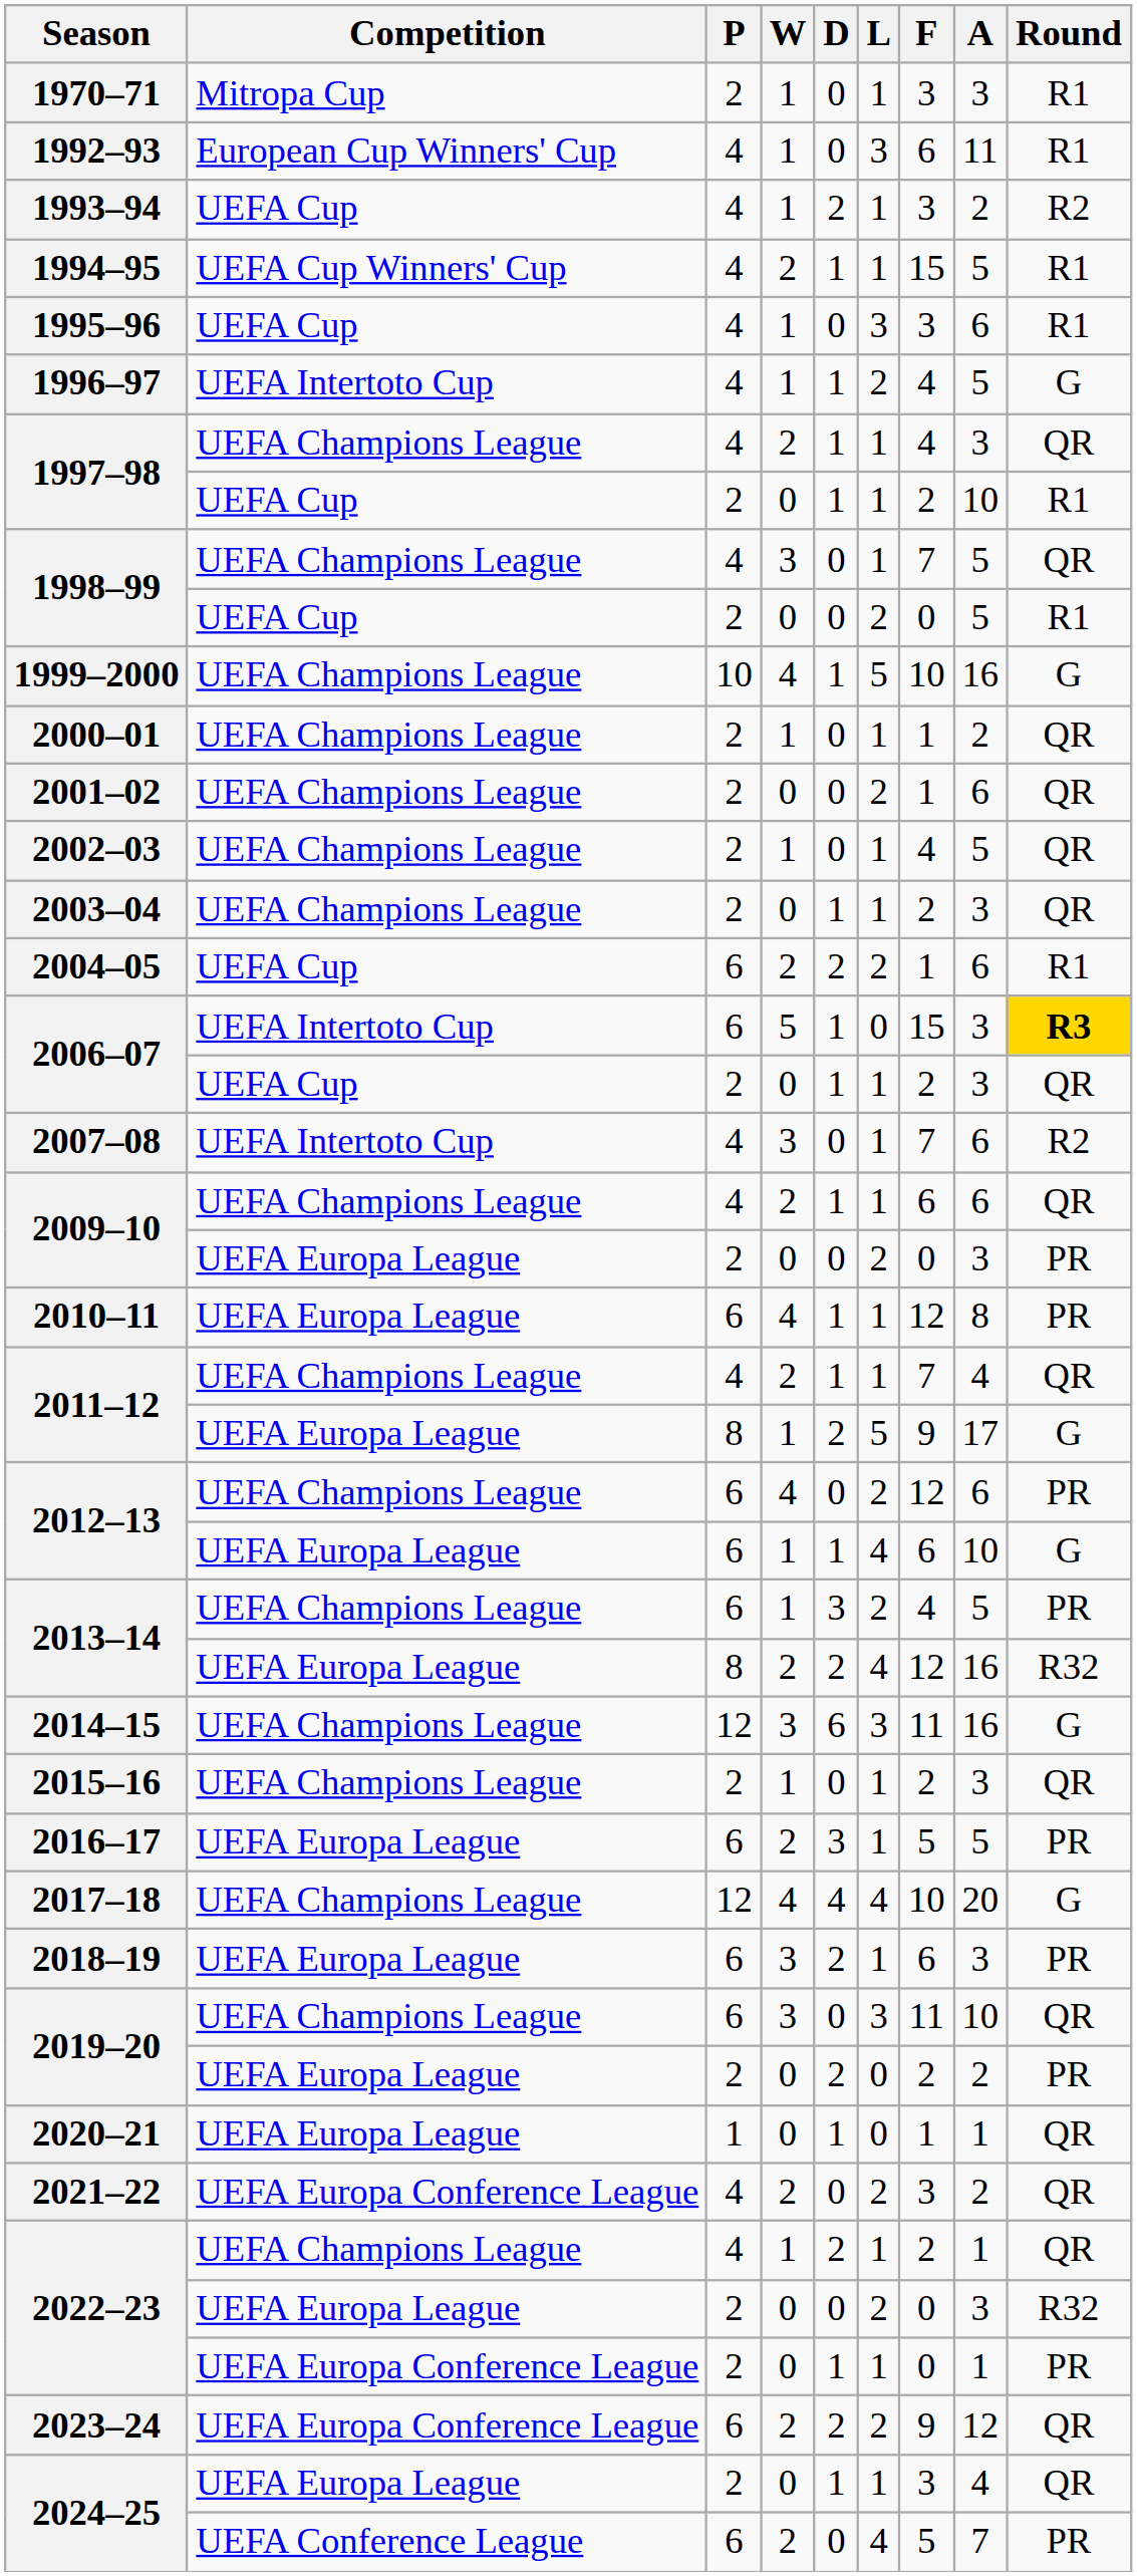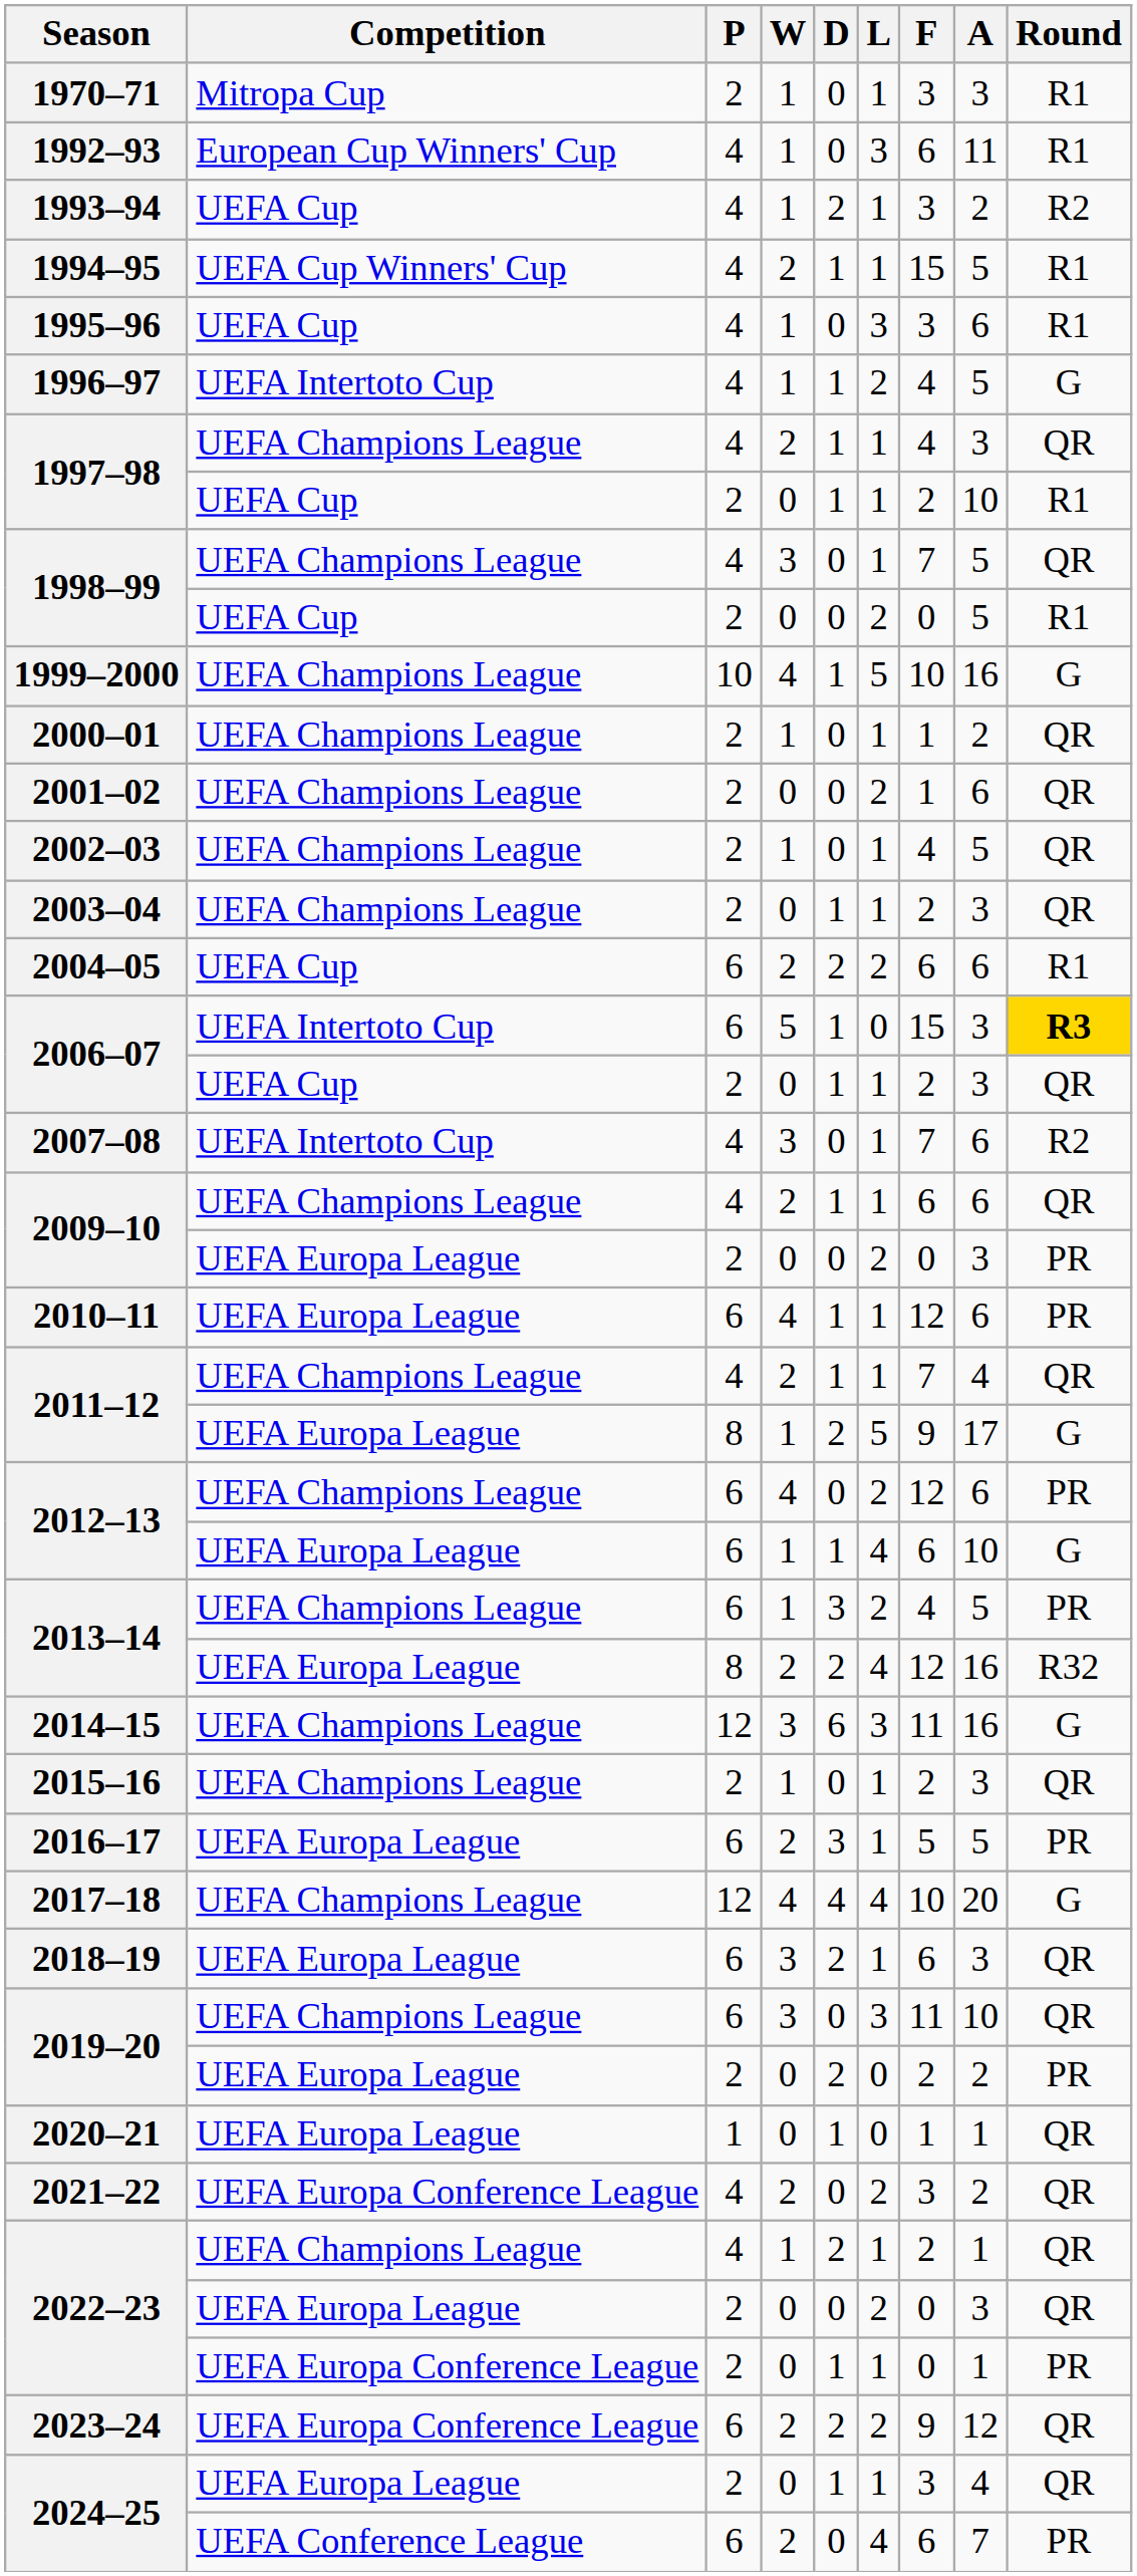 <table class="wikitable plainrowheaders sortable" style="text-align:center;">
 <tr>
 <th scope="col">Season</th>
 <th scope="col">Competition</th>
 <th scope="col">P</th>
 <th scope="col">W</th>
 <th scope="col">D</th>
 <th scope="col">L</th>
 <th scope="col">F</th>
 <th scope="col">A</th>
 <th scope="col">Round</th>
 </tr>
 <tr>
 <th scope="row" style="text-align:center">1970–71</th>
 <td align=left><a href='#'>Mitropa Cup</a></td>
 <td>2</td>
 <td>1</td>
 <td>0</td>
 <td>1</td>
 <td>3</td>
 <td>3</td>
 <td>R1</td>
 </tr>
 <tr>
 <th scope="row" style="text-align:center">1992–93</th>
 <td align=left><a href='#'>European Cup Winners' Cup</a></td>
 <td>4</td>
 <td>1</td>
 <td>0</td>
 <td>3</td>
 <td>6</td>
 <td>11</td>
 <td>R1</td>
 </tr>
 <tr>
 <th scope="row" style="text-align:center">1993–94</th>
 <td align=left><a href='#'>UEFA Cup</a></td>
 <td>4</td>
 <td>1</td>
 <td>2</td>
 <td>1</td>
 <td>3</td>
 <td>2</td>
 <td>R2</td>
 </tr>
 <tr>
 <th scope="row" style="text-align:center">1994–95</th>
 <td align=left><a href='#'>UEFA Cup Winners' Cup</a></td>
 <td>4</td>
 <td>2</td>
 <td>1</td>
 <td>1</td>
 <td>15</td>
 <td>5</td>
 <td>R1</td>
 </tr>
 <tr>
 <th scope="row" style="text-align:center">1995–96</th>
 <td align=left><a href='#'>UEFA Cup</a></td>
 <td>4</td>
 <td>1</td>
 <td>0</td>
 <td>3</td>
 <td>3</td>
 <td>6</td>
 <td>R1</td>
 </tr>
 <tr>
 <th scope="row" style="text-align:center">1996–97</th>
 <td align=left><a href='#'>UEFA Intertoto Cup</a></td>
 <td>4</td>
 <td>1</td>
 <td>1</td>
 <td>2</td>
 <td>4</td>
 <td>5</td>
 <td>G</td>
 </tr>
 <tr>
 <th scope="row" rowspan="2" style="text-align:center">1997–98</th>
 <td align=left><a href='#'>UEFA Champions League</a></td>
 <td>4</td>
 <td>2</td>
 <td>1</td>
 <td>1</td>
 <td>4</td>
 <td>3</td>
 <td>QR</td>
 </tr>
 <tr>
 <td align=left><a href='#'>UEFA Cup</a></td>
 <td>2</td>
 <td>0</td>
 <td>1</td>
 <td>1</td>
 <td>2</td>
 <td>10</td>
 <td>R1</td>
 </tr>
 <tr>
 <th scope="row" rowspan="2" style="text-align:center">1998–99</th>
 <td align=left><a href='#'>UEFA Champions League</a></td>
 <td>4</td>
 <td>3</td>
 <td>0</td>
 <td>1</td>
 <td>7</td>
 <td>5</td>
 <td>QR</td>
 </tr>
 <tr>
 <td align=left><a href='#'>UEFA Cup</a></td>
 <td>2</td>
 <td>0</td>
 <td>0</td>
 <td>2</td>
 <td>0</td>
 <td>5</td>
 <td>R1</td>
 </tr>
 <tr>
 <th scope="row" style="text-align:center">1999–2000</th>
 <td align=left><a href='#'>UEFA Champions League</a></td>
 <td>10</td>
 <td>4</td>
 <td>1</td>
 <td>5</td>
 <td>10</td>
 <td>16</td>
 <td>G</td>
 </tr>
 <tr>
 <th scope="row" style="text-align:center">2000–01</th>
 <td align=left><a href='#'>UEFA Champions League</a></td>
 <td>2</td>
 <td>1</td>
 <td>0</td>
 <td>1</td>
 <td>1</td>
 <td>2</td>
 <td>QR</td>
 </tr>
 <tr>
 <th scope="row" style="text-align:center">2001–02</th>
 <td align=left><a href='#'>UEFA Champions League</a></td>
 <td>2</td>
 <td>0</td>
 <td>0</td>
 <td>2</td>
 <td>1</td>
 <td>6</td>
 <td>QR</td>
 </tr>
 <tr>
 <th scope="row" style="text-align:center">2002–03</th>
 <td align=left><a href='#'>UEFA Champions League</a></td>
 <td>2</td>
 <td>1</td>
 <td>0</td>
 <td>1</td>
 <td>4</td>
 <td>5</td>
 <td>QR</td>
 </tr>
 <tr>
 <th scope="row" style="text-align:center">2003–04</th>
 <td align=left><a href='#'>UEFA Champions League</a></td>
 <td>2</td>
 <td>0</td>
 <td>1</td>
 <td>1</td>
 <td>2</td>
 <td>3</td>
 <td>QR</td>
 </tr>
 <tr>
 <th scope="row" style="text-align:center">2004–05</th>
 <td align=left><a href='#'>UEFA Cup</a></td>
 <td>6</td>
 <td>2</td>
 <td>2</td>
 <td>2</td>
-<td>1</td>
+<td>6</td>
 <td>6</td>
 <td>R1</td>
 </tr>
 <tr>
 <th scope="row" rowspan="2" style="text-align:center">2006–07</th>
 <td align=left><a href='#'>UEFA Intertoto Cup</a></td>
 <td>6</td>
 <td>5</td>
 <td>1</td>
 <td>0</td>
 <td>15</td>
 <td>3</td>
 <td bgcolor=gold><strong>R3</strong></td>
 </tr>
 <tr>
 <td align=left><a href='#'>UEFA Cup</a></td>
 <td>2</td>
 <td>0</td>
 <td>1</td>
 <td>1</td>
 <td>2</td>
 <td>3</td>
 <td>QR</td>
 </tr>
 <tr>
 <th scope="row" style="text-align:center">2007–08</th>
 <td align=left><a href='#'>UEFA Intertoto Cup</a></td>
 <td>4</td>
 <td>3</td>
 <td>0</td>
 <td>1</td>
 <td>7</td>
 <td>6</td>
 <td>R2</td>
 </tr>
 <tr>
 <th scope="row" rowspan="2" style="text-align:center">2009–10</th>
 <td align=left><a href='#'>UEFA Champions League</a></td>
 <td>4</td>
 <td>2</td>
 <td>1</td>
 <td>1</td>
 <td>6</td>
 <td>6</td>
 <td>QR</td>
 </tr>
 <tr>
 <td align=left><a href='#'>UEFA Europa League</a></td>
 <td>2</td>
 <td>0</td>
 <td>0</td>
 <td>2</td>
 <td>0</td>
 <td>3</td>
 <td>PR</td>
 </tr>
 <tr>
 <th scope="row" style="text-align:center">2010–11</th>
 <td align=left><a href='#'>UEFA Europa League</a></td>
 <td>6</td>
 <td>4</td>
 <td>1</td>
 <td>1</td>
 <td>12</td>
-<td>8</td>
+<td>6</td>
 <td>PR</td>
 </tr>
 <tr>
 <th scope="row" rowspan="2" style="text-align:center">2011–12</th>
 <td align=left><a href='#'>UEFA Champions League</a></td>
 <td>4</td>
 <td>2</td>
 <td>1</td>
 <td>1</td>
 <td>7</td>
 <td>4</td>
 <td>QR</td>
 </tr>
 <tr>
 <td align=left><a href='#'>UEFA Europa League</a></td>
 <td>8</td>
 <td>1</td>
 <td>2</td>
 <td>5</td>
 <td>9</td>
 <td>17</td>
 <td>G</td>
 </tr>
 <tr>
 <th scope="row" rowspan="2" style="text-align:center">2012–13</th>
 <td align=left><a href='#'>UEFA Champions League</a></td>
 <td>6</td>
 <td>4</td>
 <td>0</td>
 <td>2</td>
 <td>12</td>
 <td>6</td>
 <td>PR</td>
 </tr>
 <tr>
 <td align=left><a href='#'>UEFA Europa League</a></td>
 <td>6</td>
 <td>1</td>
 <td>1</td>
 <td>4</td>
 <td>6</td>
 <td>10</td>
 <td>G</td>
 </tr>
 <tr>
 <th scope="row" rowspan="2" style="text-align:center">2013–14</th>
 <td align=left><a href='#'>UEFA Champions League</a></td>
 <td>6</td>
 <td>1</td>
 <td>3</td>
 <td>2</td>
 <td>4</td>
 <td>5</td>
 <td>PR</td>
 </tr>
 <tr>
 <td align=left><a href='#'>UEFA Europa League</a></td>
 <td>8</td>
 <td>2</td>
 <td>2</td>
 <td>4</td>
 <td>12</td>
 <td>16</td>
 <td>R32</td>
 </tr>
 <tr>
 <th scope="row" style="text-align:center">2014–15</th>
 <td align=left><a href='#'>UEFA Champions League</a></td>
 <td>12</td>
 <td>3</td>
 <td>6</td>
 <td>3</td>
 <td>11</td>
 <td>16</td>
 <td>G</td>
 </tr>
 <tr>
 <th scope="row" style="text-align:center">2015–16</th>
 <td align=left><a href='#'>UEFA Champions League</a></td>
 <td>2</td>
 <td>1</td>
 <td>0</td>
 <td>1</td>
 <td>2</td>
 <td>3</td>
 <td>QR</td>
 </tr>
 <tr>
 <th scope="row" style="text-align:center">2016–17</th>
 <td align=left><a href='#'>UEFA Europa League</a></td>
 <td>6</td>
 <td>2</td>
 <td>3</td>
 <td>1</td>
 <td>5</td>
 <td>5</td>
 <td>PR</td>
 </tr>
 <tr>
 <th scope="row" style="text-align:center">2017–18</th>
 <td align=left><a href='#'>UEFA Champions League</a></td>
 <td>12</td>
 <td>4</td>
 <td>4</td>
 <td>4</td>
 <td>10</td>
 <td>20</td>
 <td>G</td>
 </tr>
 <tr>
 <th scope="row" style="text-align:center">2018–19</th>
 <td align=left><a href='#'>UEFA Europa League</a></td>
 <td>6</td>
 <td>3</td>
 <td>2</td>
 <td>1</td>
 <td>6</td>
 <td>3</td>
-<td>PR</td>
+<td>QR</td>
 </tr>
 <tr>
 <th scope="row" rowspan="2" style="text-align:center">2019–20</th>
 <td align=left><a href='#'>UEFA Champions League</a></td>
 <td>6</td>
 <td>3</td>
 <td>0</td>
 <td>3</td>
 <td>11</td>
 <td>10</td>
 <td>QR</td>
 </tr>
 <tr>
 <td align=left><a href='#'>UEFA Europa League</a></td>
 <td>2</td>
 <td>0</td>
 <td>2</td>
 <td>0</td>
 <td>2</td>
 <td>2</td>
 <td>PR</td>
 </tr>
 <tr>
 <th scope="row" style="text-align:center">2020–21</th>
 <td align=left><a href='#'>UEFA Europa League</a></td>
 <td>1</td>
 <td>0</td>
 <td>1</td>
 <td>0</td>
 <td>1</td>
 <td>1</td>
 <td>QR</td>
 </tr>
 <tr>
 <th scope="row" style="text-align:center">2021–22</th>
 <td align=left><a href='#'>UEFA Europa Conference League</a></td>
 <td>4</td>
 <td>2</td>
 <td>0</td>
 <td>2</td>
 <td>3</td>
 <td>2</td>
 <td>QR</td>
 </tr>
 <tr>
 <th scope="row" rowspan="3" style="text-align:center">2022–23</th>
 <td align=left><a href='#'>UEFA Champions League</a></td>
 <td>4</td>
 <td>1</td>
 <td>2</td>
 <td>1</td>
 <td>2</td>
 <td>1</td>
 <td>QR</td>
 </tr>
 <tr>
 <td align=left><a href='#'>UEFA Europa League</a></td>
 <td>2</td>
 <td>0</td>
 <td>0</td>
 <td>2</td>
 <td>0</td>
 <td>3</td>
-<td>R32</td>
+<td>QR</td>
 </tr>
 <tr>
 <td align=left><a href='#'>UEFA Europa Conference League</a></td>
 <td>2</td>
 <td>0</td>
 <td>1</td>
 <td>1</td>
 <td>0</td>
 <td>1</td>
 <td>PR</td>
 </tr>
 <tr>
 <th scope="row" style="text-align:center">2023–24</th>
 <td align=left><a href='#'>UEFA Europa Conference League</a></td>
 <td>6</td>
 <td>2</td>
 <td>2</td>
 <td>2</td>
 <td>9</td>
 <td>12</td>
 <td>QR</td>
 </tr>
 <tr>
 <th scope="row" rowspan="2" style="text-align:center">2024–25</th>
 <td align=left><a href='#'>UEFA Europa League</a></td>
 <td>2</td>
 <td>0</td>
 <td>1</td>
 <td>1</td>
 <td>3</td>
 <td>4</td>
 <td>QR</td>
 </tr>
 <tr>
 <td align=left><a href='#'>UEFA Conference League</a></td>
 <td>6</td>
 <td>2</td>
 <td>0</td>
 <td>4</td>
-<td>5</td>
+<td>6</td>
 <td>7</td>
 <td>PR</td>
 </tr>
 </table>
